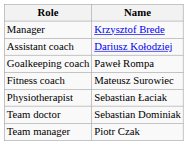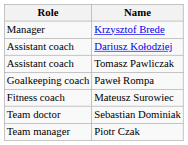 <table class="wikitable">
 <tr>
 <th>Role</th>
 <th>Name</th>
 </tr>
 <tr>
 <td>Manager</td>
 <td> <a href='#'>Krzysztof Brede</a></td>
 </tr>
 <tr>
 <td>Assistant coach</td>
 <td> <a href='#'>Dariusz Kołodziej</a></td>
 </tr>
 <tr>
+<td>Assistant coach</td>
+<td> Tomasz Pawliczak</td>
+</tr>
+<tr>
 <td>Goalkeeping coach</td>
 <td> Paweł Rompa</td>
 </tr>
 <tr>
 <td>Fitness coach</td>
 <td> Mateusz Surowiec</td>
-</tr>
-<tr>
-<td>Physiotherapist</td>
-<td> Sebastian Łaciak</td>
 </tr>
 <tr>
 <td>Team doctor</td>
 <td> Sebastian Dominiak</td>
 </tr>
 <tr>
 <td>Team manager</td>
 <td> Piotr Czak</td>
 </tr>
 </table>
